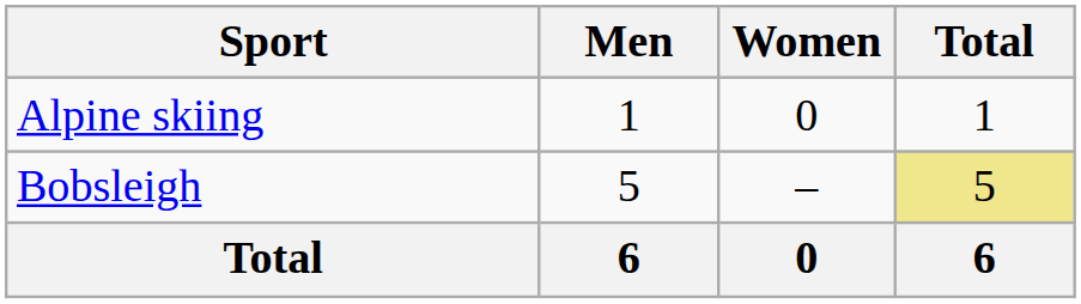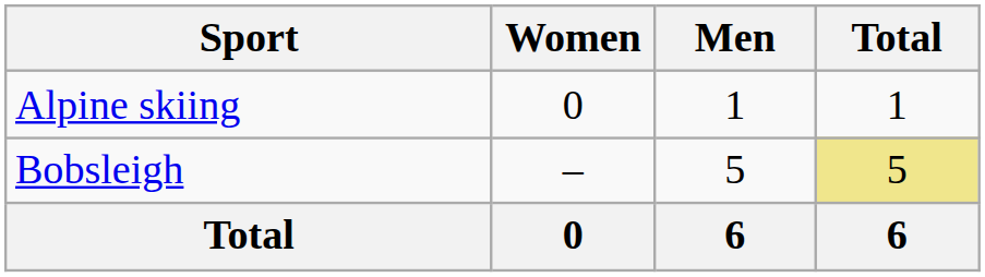 <table class="wikitable sortable" style="text-align:center;">
 <tr>
 <th width=180>Sport</th>
+<th width=55>Women</th>
 <th width=55>Men</th>
-<th width=55>Women</th>
 <th width=55>Total</th>
 </tr>
 <tr>
 <td align=left><a href='#'>Alpine skiing</a></td>
+<td>0</td>
 <td>1</td>
-<td>0</td>
 <td>1</td>
 </tr>
 <tr>
 <td align=left><a href='#'>Bobsleigh</a></td>
+<td>–</td>
 <td>5</td>
-<td>–</td>
 <td style="background: khaki;">5</td>
 </tr>
 <tr>
 <th>Total</th>
+<th>0</th>
 <th>6</th>
-<th>0</th>
 <th>6</th>
 </tr>
 </table>
